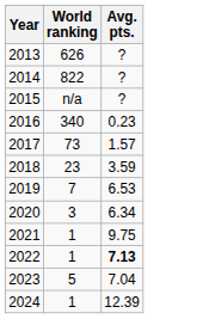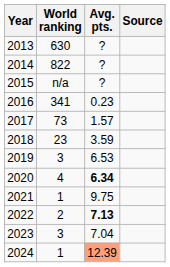 <table class="wikitable" style="text-align:center; font-size: 95%;">
 <tr>
 <th>Year</th>
 <th>World<br>ranking</th>
 <th>Avg.<br> pts.</th>
+<th>Source</th>
 </tr>
 <tr>
 <td>2013</td>
-<td>626</td>
+<td>630</td>
 <td>?</td>
+<td></td>
 </tr>
 <tr>
 <td>2014</td>
 <td>822</td>
 <td>?</td>
+<td></td>
 </tr>
 <tr>
 <td>2015</td>
 <td>n/a</td>
 <td>?</td>
+<td></td>
 </tr>
 <tr>
 <td>2016</td>
-<td>340</td>
+<td>341</td>
 <td>0.23</td>
+<td></td>
 </tr>
 <tr>
 <td>2017</td>
 <td>73</td>
 <td>1.57</td>
+<td></td>
 </tr>
 <tr>
 <td>2018</td>
 <td>23</td>
 <td>3.59</td>
+<td></td>
 </tr>
 <tr>
 <td>2019</td>
-<td>7</td>
+<td>3</td>
 <td>6.53</td>
+<td></td>
 </tr>
 <tr>
 <td>2020</td>
-<td>3</td>
-<td>6.34</td>
+<td>4</td>
+<td><strong>6.34</strong></td>
+<td></td>
 </tr>
 <tr>
 <td>2021</td>
 <td>1</td>
 <td>9.75</td>
+<td></td>
 </tr>
 <tr>
 <td>2022</td>
-<td>1</td>
+<td>2</td>
 <td><strong>7.13</strong></td>
+<td></td>
 </tr>
 <tr>
 <td>2023</td>
-<td>5</td>
+<td>3</td>
 <td>7.04</td>
+<td></td>
 </tr>
 <tr>
 <td>2024</td>
 <td>1</td>
-<td>12.39</td>
+<td style="background: lightsalmon;">12.39</td>
+<td></td>
 </tr>
 </table>
